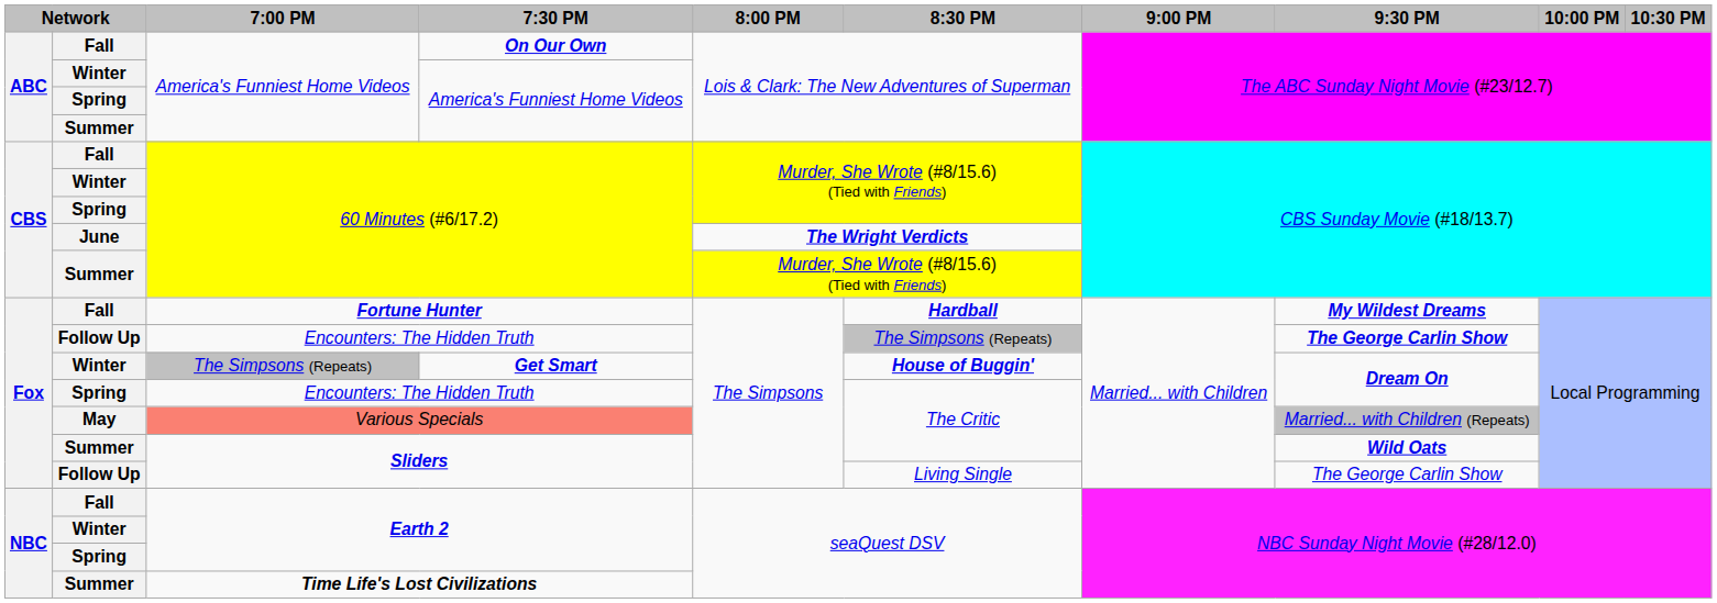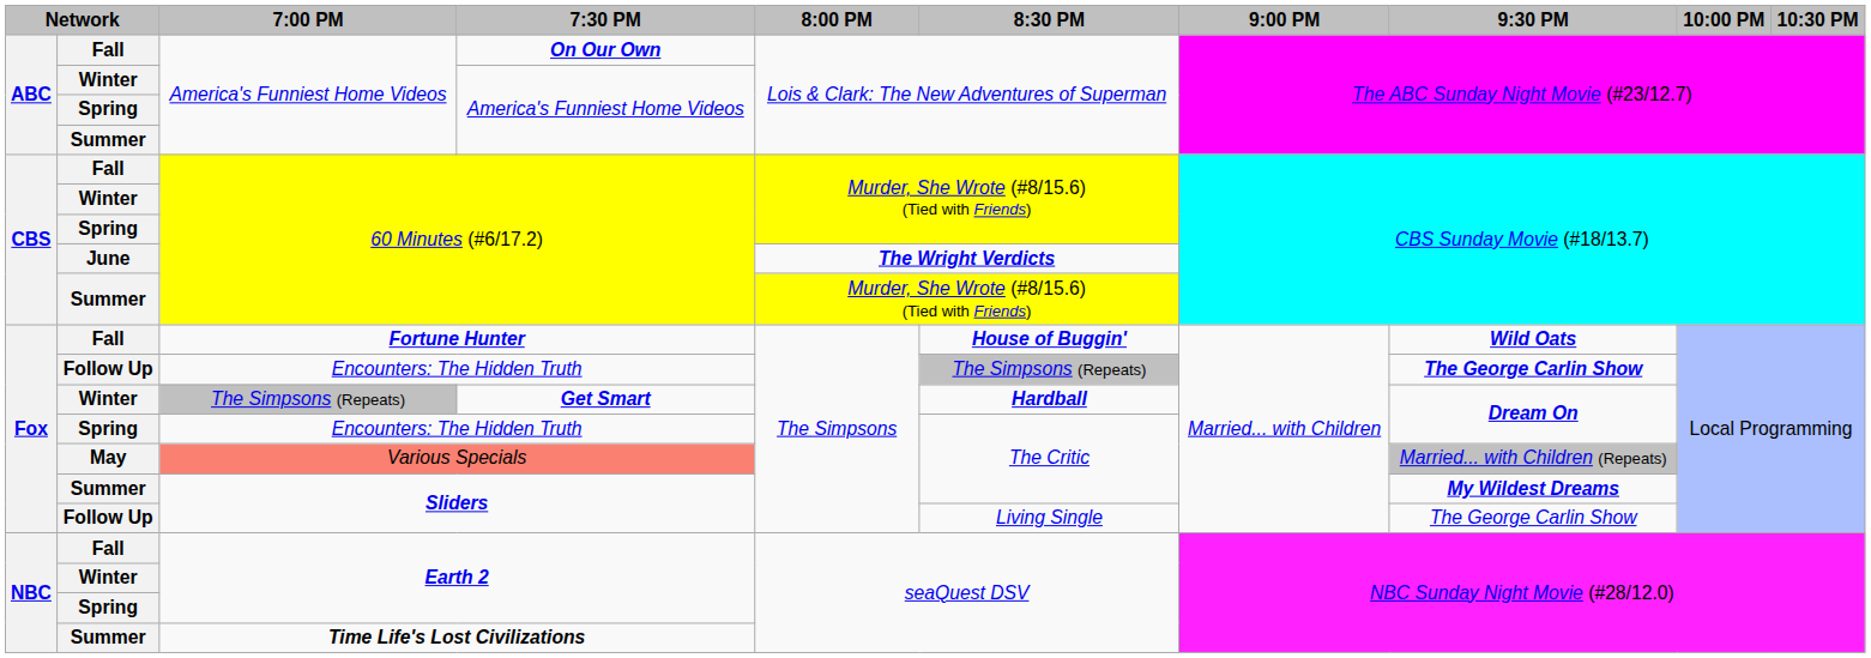 <table class="wikitable" style="width:100%;margin-right:0;text-align:center">
 <tr>
 <th colspan="2" style="background-color:#C0C0C0;text-align:center">Network</th>
 <th style="background-color:#C0C0C0;text-align:center">7:00 PM</th>
 <th style="background-color:#C0C0C0;text-align:center">7:30 PM</th>
 <th style="background-color:#C0C0C0;text-align:center">8:00 PM</th>
 <th style="background-color:#C0C0C0;text-align:center">8:30 PM</th>
 <th style="background-color:#C0C0C0;text-align:center">9:00 PM</th>
 <th style="background-color:#C0C0C0;text-align:center">9:30 PM</th>
 <th style="background-color:#C0C0C0;text-align:center">10:00 PM</th>
 <th style="background-color:#C0C0C0;text-align:center">10:30 PM</th>
 </tr>
 <tr>
 <th rowspan="4"><a href='#'>ABC</a></th>
 <th>Fall</th>
 <td rowspan="4"><em><a href='#'>America's Funniest Home Videos</a></em></td>
 <td><strong><em><a href='#'>On Our Own</a></em></strong></td>
 <td rowspan="4" colspan="2"><em><a href='#'>Lois & Clark: The New Adventures of Superman</a></em></td>
 <td bgcolor="#FF00FF" rowspan="4" colspan="4"><em><a href='#'>The ABC Sunday Night Movie</a></em> (#23/12.7)</td>
 </tr>
 <tr>
 <th>Winter</th>
 <td rowspan="3"><em><a href='#'>America's Funniest Home Videos</a></em></td>
 </tr>
 <tr>
 <th>Spring</th>
 </tr>
 <tr>
 <th>Summer</th>
 </tr>
 <tr>
 <th rowspan="5"><a href='#'>CBS</a></th>
 <th>Fall</th>
 <td bgcolor="#FFFF00" colspan="2" rowspan="5"><em><a href='#'>60 Minutes</a></em> (#6/17.2)</td>
 <td bgcolor="#FFFF00" colspan="2" rowspan="3"><em><a href='#'>Murder, She Wrote</a></em> (#8/15.6)<br><small>(Tied with <em><a href='#'>Friends</a></em>)</small></td>
 <td bgcolor="#00FFFF" colspan="4" rowspan="5"><em><a href='#'>CBS Sunday Movie</a></em> (#18/13.7)</td>
 </tr>
 <tr>
 <th>Winter</th>
 </tr>
 <tr>
 <th>Spring</th>
 </tr>
 <tr>
 <th>June</th>
 <td colspan="2"><strong><em><a href='#'>The Wright Verdicts</a></em></strong></td>
 </tr>
 <tr>
 <th>Summer</th>
 <td bgcolor="#FFFF00" colspan="2"><em><a href='#'>Murder, She Wrote</a></em> (#8/15.6)<br><small>(Tied with <em><a href='#'>Friends</a></em>)</small></td>
 </tr>
 <tr>
 <th rowspan="7"><a href='#'>Fox</a></th>
 <th>Fall</th>
 <td colspan="2"><strong><em><a href='#'>Fortune Hunter</a></em></strong></td>
 <td rowspan="7"><em><a href='#'>The Simpsons</a></em></td>
-<td><strong><em><a href='#'>Hardball</a></em></strong></td>
+<td><strong><em><a href='#'>House of Buggin'</a></em></strong></td>
 <td rowspan="7"><em><a href='#'>Married... with Children</a></em></td>
-<td><strong><em><a href='#'>My Wildest Dreams</a></em></strong></td>
+<td><strong><em><a href='#'>Wild Oats</a></em></strong></td>
 <td style="background:#abbfff;" rowspan="7" colspan="2">Local Programming</td>
 </tr>
 <tr>
 <th>Follow Up</th>
 <td colspan="2"><em><a href='#'>Encounters: The Hidden Truth</a></em></td>
 <td bgcolor="#C0C0C0"><em><a href='#'>The Simpsons</a></em> <small>(Repeats)</small></td>
 <td><strong><em><a href='#'>The George Carlin Show</a></em></strong></td>
 </tr>
 <tr>
 <th>Winter</th>
 <td bgcolor="#C0C0C0"><em><a href='#'>The Simpsons</a></em> <small>(Repeats)</small></td>
 <td><strong><em><a href='#'>Get Smart</a></em></strong></td>
-<td><strong><em><a href='#'>House of Buggin'</a></em></strong></td>
+<td><strong><em><a href='#'>Hardball</a></em></strong></td>
 <td rowspan="2"><strong><em><a href='#'>Dream On</a></em></strong></td>
 </tr>
 <tr>
 <th>Spring</th>
 <td colspan="2"><em><a href='#'>Encounters: The Hidden Truth</a></em></td>
 <td rowspan="3"><em><a href='#'>The Critic</a></em></td>
 </tr>
 <tr>
 <th>May</th>
 <td bgcolor="#FA8072" colspan="2"><em>Various Specials</em></td>
 <td bgcolor="#C0C0C0"><em><a href='#'>Married... with Children</a></em> <small>(Repeats)</small></td>
 </tr>
 <tr>
 <th>Summer</th>
 <td rowspan="2" colspan="2"><strong><em><a href='#'>Sliders</a></em></strong></td>
-<td><strong><em><a href='#'>Wild Oats</a></em></strong></td>
+<td><strong><em><a href='#'>My Wildest Dreams</a></em></strong></td>
 </tr>
 <tr>
 <th>Follow Up</th>
 <td><em><a href='#'>Living Single</a></em></td>
 <td><em><a href='#'>The George Carlin Show</a></em></td>
 </tr>
 <tr>
 <th rowspan="4"><a href='#'>NBC</a></th>
 <th>Fall</th>
 <td rowspan="3" colspan="2"><strong><em><a href='#'>Earth 2</a></em></strong></td>
 <td rowspan="4" colspan="2"><em><a href='#'>seaQuest DSV</a></em></td>
 <td rowspan="4" bgcolor="#FF22FF" colspan="4"><em><a href='#'>NBC Sunday Night Movie</a></em> (#28/12.0)</td>
 </tr>
 <tr>
 <th>Winter</th>
 </tr>
 <tr>
 <th>Spring</th>
 </tr>
 <tr>
 <th>Summer</th>
 <td colspan="2"><strong><em>Time Life's Lost Civilizations</em></strong></td>
 </tr>
 </table>
